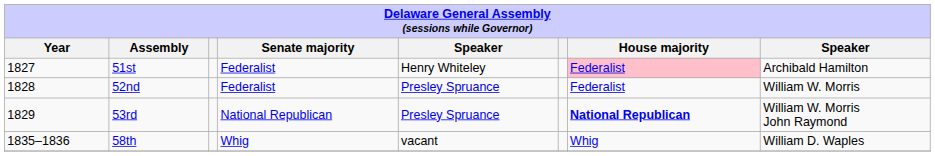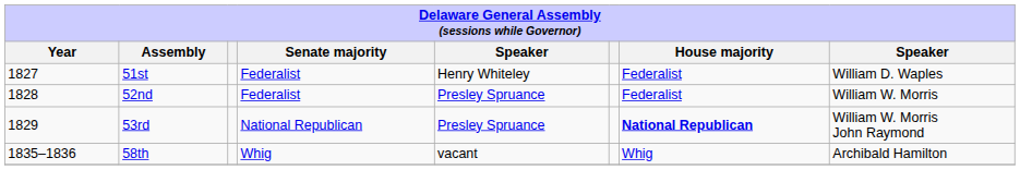 <table class=wikitable style="width: 94%" style="text-align: center;" align="center">
 <tr bgcolor=#cccccc>
 <th colspan=12 style="background: #ccccff;"><strong><a href='#'>Delaware General Assembly</a></strong> <br> <small> <em>(sessions while Governor)</em></small></th>
 </tr>
 <tr>
 <th><strong>Year</strong></th>
 <th><strong>Assembly</strong></th>
 <th></th>
 <th><strong>Senate majority</strong></th>
 <th><strong>Speaker</strong></th>
 <th></th>
 <th><strong>House majority</strong></th>
 <th><strong>Speaker</strong></th>
 </tr>
 <tr>
 <td>1827</td>
 <td><a href='#'>51st</a></td>
 <td></td>
 <td><a href='#'>Federalist</a></td>
 <td>Henry Whiteley</td>
 <td></td>
-<td style="background: pink;"><a href='#'>Federalist</a></td>
-<td>Archibald Hamilton</td>
+<td><a href='#'>Federalist</a></td>
+<td>William D. Waples</td>
 </tr>
 <tr>
 <td>1828</td>
 <td><a href='#'>52nd</a></td>
 <td></td>
 <td><a href='#'>Federalist</a></td>
 <td><a href='#'>Presley Spruance</a></td>
 <td></td>
 <td><a href='#'>Federalist</a></td>
 <td>William W. Morris</td>
 </tr>
 <tr>
 <td>1829</td>
 <td><a href='#'>53rd</a></td>
 <td></td>
 <td><a href='#'>National Republican</a></td>
 <td><a href='#'>Presley Spruance</a></td>
 <td></td>
 <td><strong><a href='#'>National Republican</a></strong></td>
 <td>William W. Morris<br>John Raymond</td>
 </tr>
 <tr>
 <td>1835–1836</td>
 <td><a href='#'>58th</a></td>
 <td></td>
 <td><a href='#'>Whig</a></td>
 <td>vacant</td>
 <td></td>
 <td><a href='#'>Whig</a></td>
-<td>William D. Waples</td>
+<td>Archibald Hamilton</td>
 </tr>
 <tr>
 </tr>
 </table>
